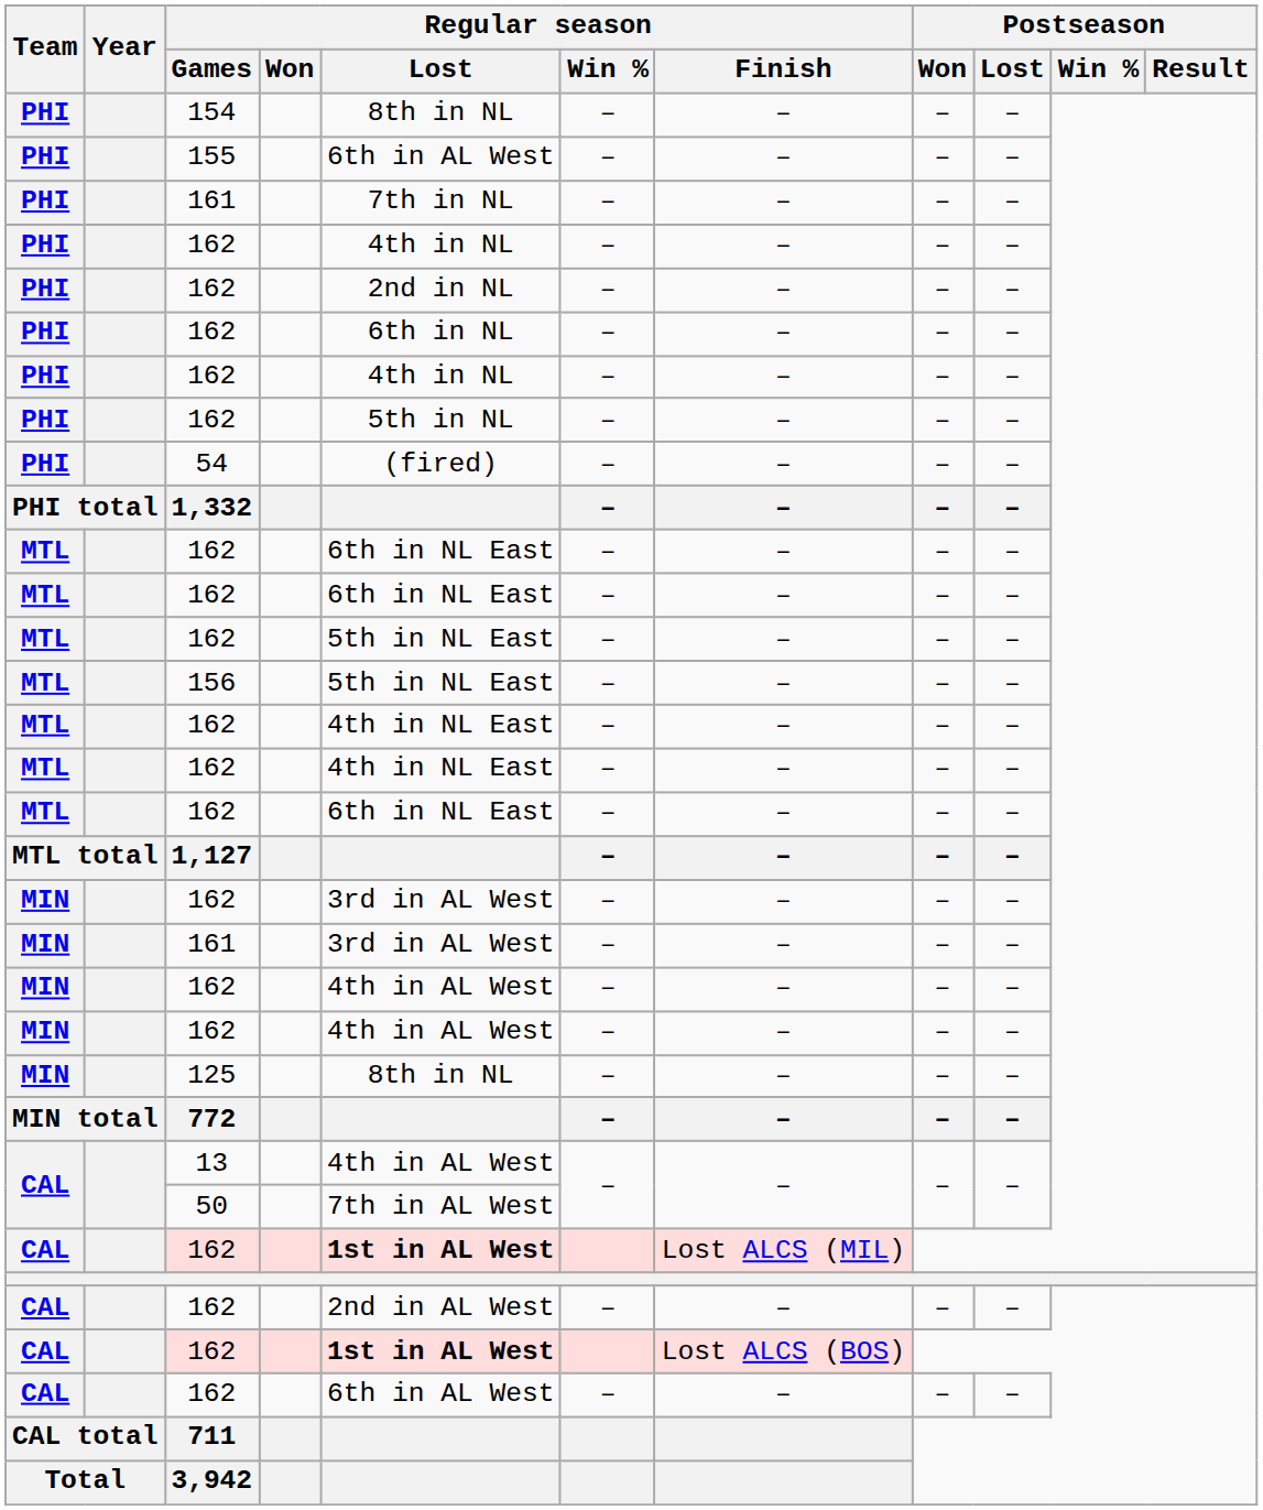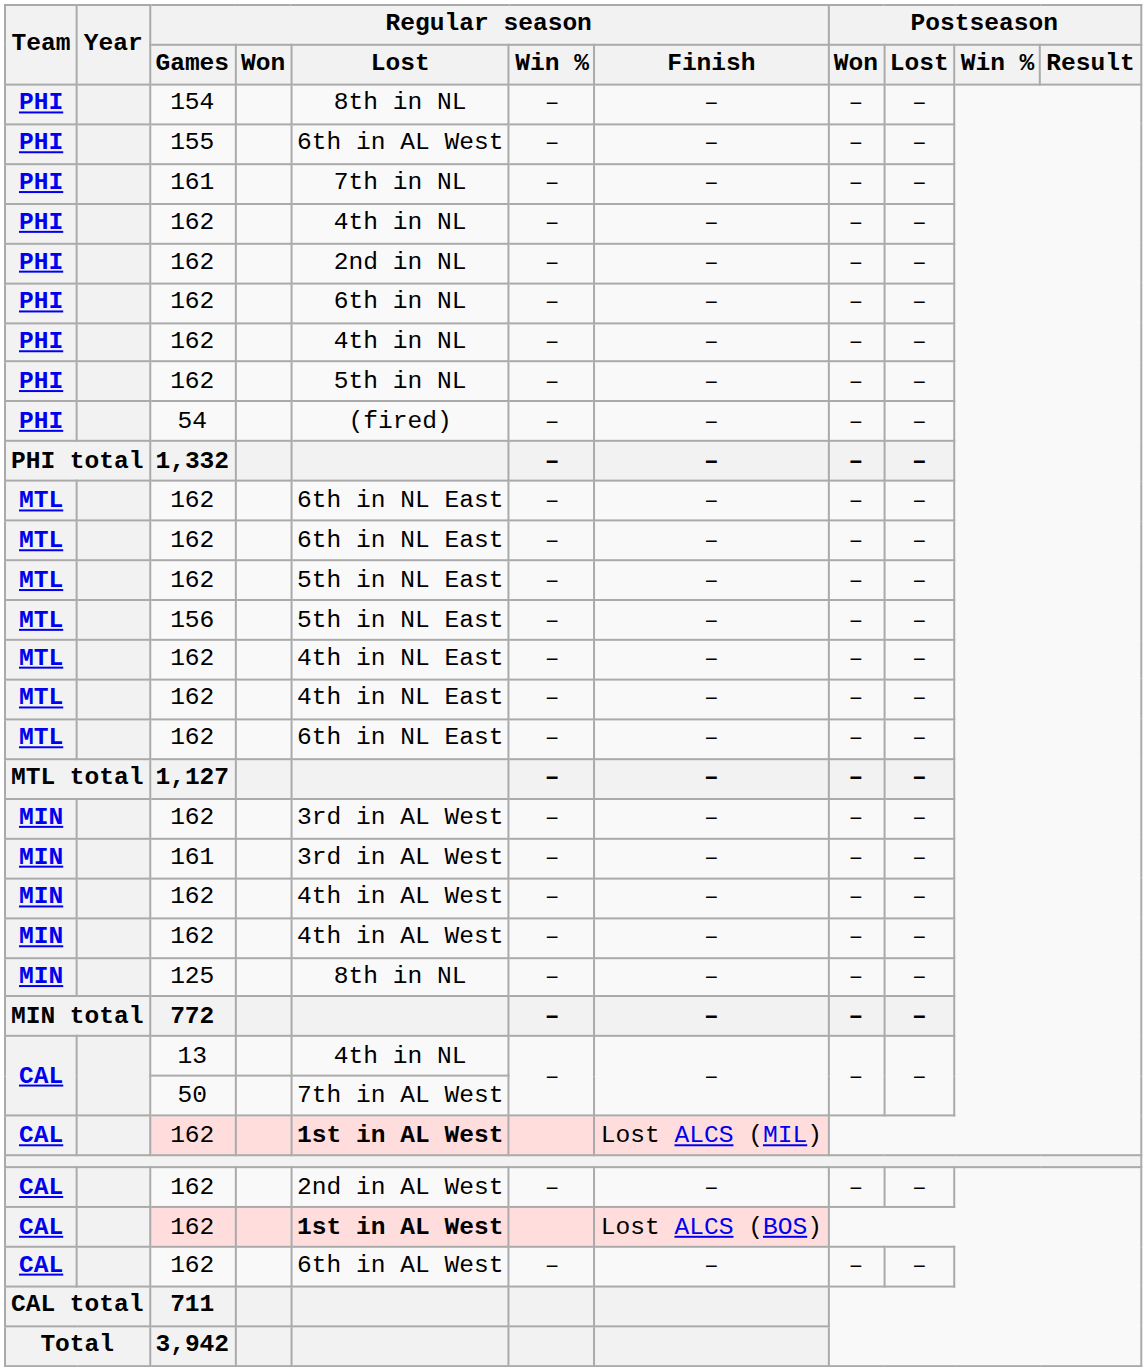 <table class="wikitable" style="font-size: 95%; text-align:center;">
 <tr>
 <th rowspan="2">Team</th>
 <th rowspan="2">Year</th>
 <th colspan="5">Regular season</th>
 <th colspan="4">Postseason</th>
 </tr>
 <tr>
 <th>Games</th>
 <th>Won</th>
 <th>Lost</th>
 <th>Win %</th>
 <th>Finish</th>
 <th>Won</th>
 <th>Lost</th>
 <th>Win %</th>
 <th>Result</th>
 </tr>
 <tr>
 <th><a href='#'>PHI</a></th>
 <th></th>
 <td>154</td>
 <td></td>
 <td>8th in NL</td>
 <td>–</td>
 <td>–</td>
 <td>–</td>
 <td>–</td>
 </tr>
 <tr>
 <th><a href='#'>PHI</a></th>
 <th></th>
 <td>155</td>
 <td></td>
 <td>6th in AL West</td>
 <td>–</td>
 <td>–</td>
 <td>–</td>
 <td>–</td>
 </tr>
 <tr>
 <th><a href='#'>PHI</a></th>
 <th></th>
 <td>161</td>
 <td></td>
 <td>7th in NL</td>
 <td>–</td>
 <td>–</td>
 <td>–</td>
 <td>–</td>
 </tr>
 <tr>
 <th><a href='#'>PHI</a></th>
 <th></th>
 <td>162</td>
 <td></td>
 <td>4th in NL</td>
 <td>–</td>
 <td>–</td>
 <td>–</td>
 <td>–</td>
 </tr>
 <tr>
 <th><a href='#'>PHI</a></th>
 <th></th>
 <td>162</td>
 <td></td>
 <td>2nd in NL</td>
 <td>–</td>
 <td>–</td>
 <td>–</td>
 <td>–</td>
 </tr>
 <tr>
 <th><a href='#'>PHI</a></th>
 <th></th>
 <td>162</td>
 <td></td>
 <td>6th in NL</td>
 <td>–</td>
 <td>–</td>
 <td>–</td>
 <td>–</td>
 </tr>
 <tr>
 <th><a href='#'>PHI</a></th>
 <th></th>
 <td>162</td>
 <td></td>
 <td>4th in NL</td>
 <td>–</td>
 <td>–</td>
 <td>–</td>
 <td>–</td>
 </tr>
 <tr>
 <th><a href='#'>PHI</a></th>
 <th></th>
 <td>162</td>
 <td></td>
 <td>5th in NL</td>
 <td>–</td>
 <td>–</td>
 <td>–</td>
 <td>–</td>
 </tr>
 <tr>
 <th><a href='#'>PHI</a></th>
 <th></th>
 <td>54</td>
 <td></td>
 <td>(fired)</td>
 <td>–</td>
 <td>–</td>
 <td>–</td>
 <td>–</td>
 </tr>
 <tr>
 <th colspan="2">PHI total</th>
 <th>1,332</th>
 <th></th>
 <th></th>
 <th>–</th>
 <th>–</th>
 <th>–</th>
 <th>–</th>
 </tr>
 <tr>
 <th><a href='#'>MTL</a></th>
 <th></th>
 <td>162</td>
 <td></td>
 <td>6th in NL East</td>
 <td>–</td>
 <td>–</td>
 <td>–</td>
 <td>–</td>
 </tr>
 <tr>
 <th><a href='#'>MTL</a></th>
 <th></th>
 <td>162</td>
 <td></td>
 <td>6th in NL East</td>
 <td>–</td>
 <td>–</td>
 <td>–</td>
 <td>–</td>
 </tr>
 <tr>
 <th><a href='#'>MTL</a></th>
 <th></th>
 <td>162</td>
 <td></td>
 <td>5th in NL East</td>
 <td>–</td>
 <td>–</td>
 <td>–</td>
 <td>–</td>
 </tr>
 <tr>
 <th><a href='#'>MTL</a></th>
 <th></th>
 <td>156</td>
 <td></td>
 <td>5th in NL East</td>
 <td>–</td>
 <td>–</td>
 <td>–</td>
 <td>–</td>
 </tr>
 <tr>
 <th><a href='#'>MTL</a></th>
 <th></th>
 <td>162</td>
 <td></td>
 <td>4th in NL East</td>
 <td>–</td>
 <td>–</td>
 <td>–</td>
 <td>–</td>
 </tr>
 <tr>
 <th><a href='#'>MTL</a></th>
 <th></th>
 <td>162</td>
 <td></td>
 <td>4th in NL East</td>
 <td>–</td>
 <td>–</td>
 <td>–</td>
 <td>–</td>
 </tr>
 <tr>
 <th><a href='#'>MTL</a></th>
 <th></th>
 <td>162</td>
 <td></td>
 <td>6th in NL East</td>
 <td>–</td>
 <td>–</td>
 <td>–</td>
 <td>–</td>
 </tr>
 <tr>
 <th colspan="2">MTL total</th>
 <th>1,127</th>
 <th></th>
 <th></th>
 <th>–</th>
 <th>–</th>
 <th>–</th>
 <th>–</th>
 </tr>
 <tr>
 <th><a href='#'>MIN</a></th>
 <th></th>
 <td>162</td>
 <td></td>
 <td>3rd in AL West</td>
 <td>–</td>
 <td>–</td>
 <td>–</td>
 <td>–</td>
 </tr>
 <tr>
 <th><a href='#'>MIN</a></th>
 <th></th>
 <td>161</td>
 <td></td>
 <td>3rd in AL West</td>
 <td>–</td>
 <td>–</td>
 <td>–</td>
 <td>–</td>
 </tr>
 <tr>
 <th><a href='#'>MIN</a></th>
 <th></th>
 <td>162</td>
 <td></td>
 <td>4th in AL West</td>
 <td>–</td>
 <td>–</td>
 <td>–</td>
 <td>–</td>
 </tr>
 <tr>
 <th><a href='#'>MIN</a></th>
 <th></th>
 <td>162</td>
 <td></td>
 <td>4th in AL West</td>
 <td>–</td>
 <td>–</td>
 <td>–</td>
 <td>–</td>
 </tr>
 <tr>
 <th><a href='#'>MIN</a></th>
 <th></th>
 <td>125</td>
 <td></td>
 <td>8th in NL</td>
 <td>–</td>
 <td>–</td>
 <td>–</td>
 <td>–</td>
 </tr>
 <tr>
 <th colspan="2">MIN total</th>
 <th>772</th>
 <th></th>
 <th></th>
 <th>–</th>
 <th>–</th>
 <th>–</th>
 <th>–</th>
 </tr>
 <tr>
 <th rowspan="2"><a href='#'>CAL</a></th>
 <th rowspan="2"></th>
 <td>13</td>
 <td></td>
-<td>4th in AL West</td>
+<td>4th in NL</td>
 <td rowspan="2">–</td>
 <td rowspan="2">–</td>
 <td rowspan="2">–</td>
 <td rowspan="2">–</td>
 </tr>
 <tr>
 <td>50</td>
 <td></td>
 <td>7th in AL West</td>
 </tr>
 <tr style="background:#fdd;" !>
 <th><a href='#'>CAL</a></th>
 <th></th>
 <td>162</td>
 <td></td>
 <td><strong>1st in AL West</strong></td>
 <td></td>
 <td>Lost <a href='#'>ALCS</a> (<a href='#'>MIL</a>)</td>
 </tr>
 <tr>
 <th colspan="11"></th>
 </tr>
 <tr>
 <th><a href='#'>CAL</a></th>
 <th></th>
 <td>162</td>
 <td></td>
 <td>2nd in AL West</td>
 <td>–</td>
 <td>–</td>
 <td>–</td>
 <td>–</td>
 </tr>
 <tr style="background:#fdd;" !>
 <th><a href='#'>CAL</a></th>
 <th></th>
 <td>162</td>
 <td></td>
 <td><strong>1st in AL West</strong></td>
 <td></td>
 <td>Lost <a href='#'>ALCS</a> (<a href='#'>BOS</a>)</td>
 </tr>
 <tr>
 <th><a href='#'>CAL</a></th>
 <th></th>
 <td>162</td>
 <td></td>
 <td>6th in AL West</td>
 <td>–</td>
 <td>–</td>
 <td>–</td>
 <td>–</td>
 </tr>
 <tr>
 <th colspan="2">CAL total</th>
 <th>711</th>
 <th></th>
 <th></th>
 <th></th>
 <th></th>
 </tr>
 <tr>
 <th colspan="2">Total</th>
 <th>3,942</th>
 <th></th>
 <th></th>
 <th></th>
 <th></th>
 </tr>
 </table>
